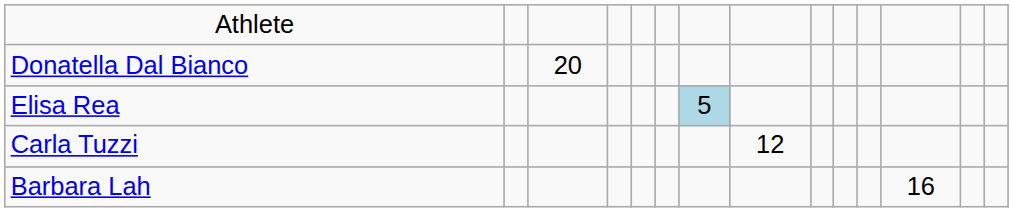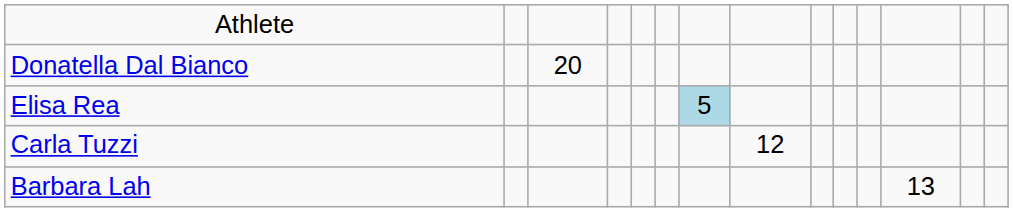 <table class="wikitable" style="text-align: center; font-size:100%" width=50%">
 <tr>
 <td>Athlete</td>
 <td></td>
 <td></td>
 <td></td>
 <td></td>
 <td></td>
 <td></td>
 <td></td>
 <td></td>
 <td></td>
 <td></td>
 <td></td>
 <td></td>
 <td></td>
 </tr>
 <tr>
 <td align=left><a href='#'>Donatella Dal Bianco</a></td>
 <td></td>
 <td>20</td>
 <td></td>
 <td></td>
 <td></td>
 <td></td>
 <td></td>
 <td></td>
 <td></td>
 <td></td>
 <td></td>
 <td></td>
 <td></td>
 </tr>
 <tr>
 <td align=left><a href='#'>Elisa Rea</a></td>
 <td></td>
 <td></td>
 <td></td>
 <td></td>
 <td></td>
 <td bgcolor=lightblue>5</td>
 <td></td>
 <td></td>
 <td></td>
 <td></td>
 <td></td>
 <td></td>
 <td></td>
 </tr>
 <tr>
 <td align=left><a href='#'>Carla Tuzzi</a></td>
 <td></td>
 <td></td>
 <td></td>
 <td></td>
 <td></td>
 <td></td>
 <td>12</td>
 <td></td>
 <td></td>
 <td></td>
 <td></td>
 <td></td>
 <td></td>
 </tr>
 <tr>
 <td align=left><a href='#'>Barbara Lah</a></td>
 <td></td>
 <td></td>
 <td></td>
 <td></td>
 <td></td>
 <td></td>
 <td></td>
 <td></td>
 <td></td>
 <td></td>
-<td>16</td>
+<td>13</td>
 <td></td>
 <td></td>
 </tr>
 </table>
